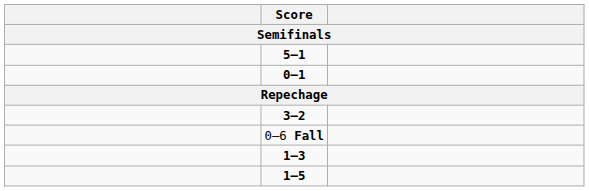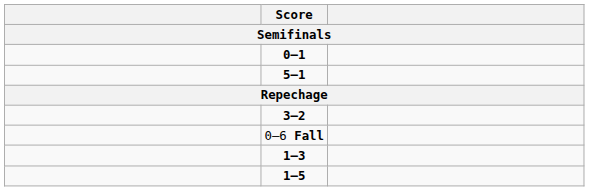 <table class="wikitable" style="text-align: left;">
 <tr>
 <th align="right" width="270"></th>
 <th width="65">Score</th>
 <th align="left" width="270"></th>
 </tr>
 <tr>
 <th colspan="3">Semifinals</th>
 </tr>
 <tr>
+<td></td>
+<td align=center><strong>0–1</strong></td>
+<td><strong></strong></td>
+</tr>
+<tr>
 <td><strong></strong></td>
 <td align=center><strong>5–1</strong></td>
 <td></td>
-</tr>
-<tr>
-<td></td>
-<td align=center><strong>0–1</strong></td>
-<td><strong></strong></td>
 </tr>
 <tr>
 <th colspan="3">Repechage</th>
 </tr>
 <tr>
 <td><strong></strong></td>
 <td align=center><strong>3–2</strong></td>
 <td></td>
 </tr>
 <tr>
 <td></td>
 <td align=center>0–6 <strong>Fall</strong></td>
 <td><strong></strong></td>
 </tr>
 <tr>
 <td></td>
 <td align=center><strong>1–3</strong></td>
 <td><strong></strong></td>
 </tr>
 <tr>
 <td></td>
 <td align=center><strong>1–5</strong></td>
 <td><strong></strong></td>
 </tr>
 </table>
